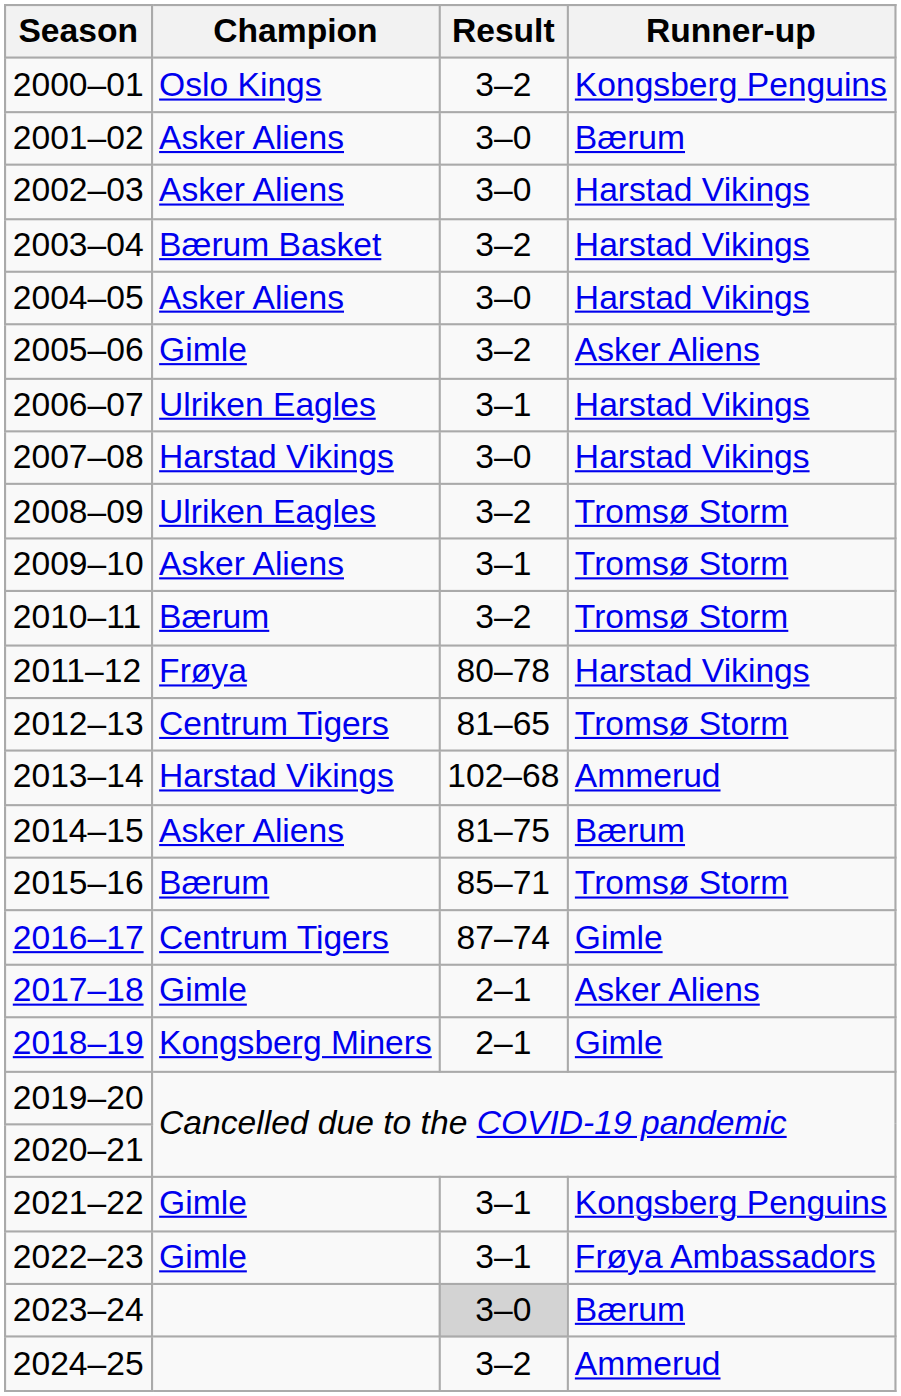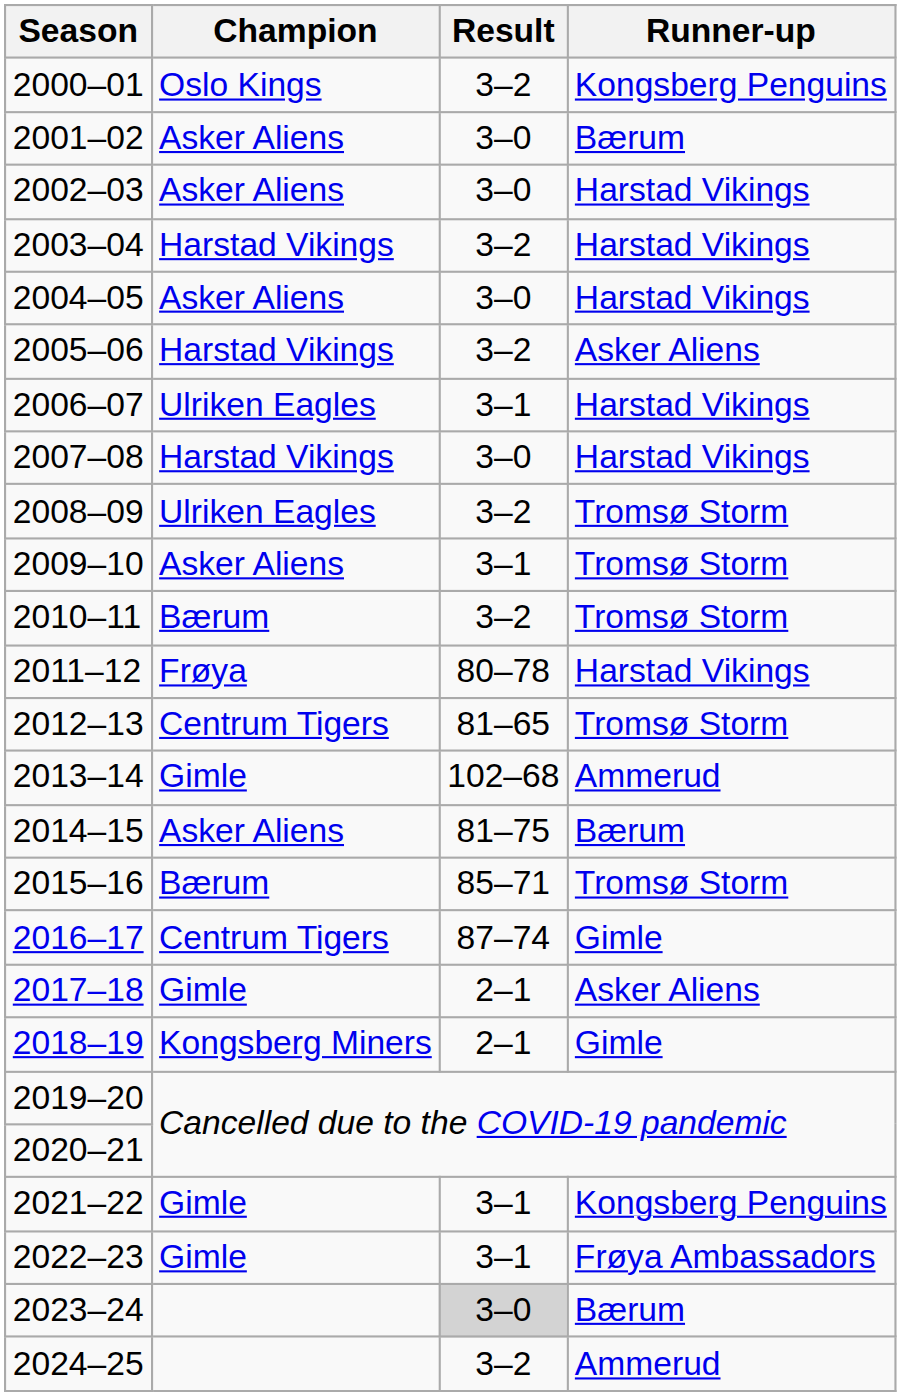 <table class="wikitable">
 <tr>
 <th>Season</th>
 <th>Champion</th>
 <th>Result</th>
 <th>Runner-up</th>
 </tr>
 <tr>
 <td>2000–01</td>
 <td><a href='#'>Oslo Kings</a></td>
 <td align=center>3–2</td>
 <td><a href='#'>Kongsberg Penguins</a></td>
 </tr>
 <tr>
 <td>2001–02</td>
 <td><a href='#'>Asker Aliens</a></td>
 <td align=center>3–0</td>
 <td><a href='#'>Bærum</a></td>
 </tr>
 <tr>
 <td>2002–03</td>
 <td><a href='#'>Asker Aliens</a></td>
 <td align=center>3–0</td>
 <td><a href='#'>Harstad Vikings</a></td>
 </tr>
 <tr>
 <td>2003–04</td>
-<td><a href='#'>Bærum Basket</a></td>
+<td><a href='#'>Harstad Vikings</a></td>
 <td align=center>3–2</td>
 <td><a href='#'>Harstad Vikings</a></td>
 </tr>
 <tr>
 <td>2004–05</td>
 <td><a href='#'>Asker Aliens</a></td>
 <td align=center>3–0</td>
 <td><a href='#'>Harstad Vikings</a></td>
 </tr>
 <tr>
 <td>2005–06</td>
-<td><a href='#'>Gimle</a></td>
+<td><a href='#'>Harstad Vikings</a></td>
 <td align=center>3–2</td>
 <td><a href='#'>Asker Aliens</a></td>
 </tr>
 <tr>
 <td>2006–07</td>
 <td><a href='#'>Ulriken Eagles</a></td>
 <td align=center>3–1</td>
 <td><a href='#'>Harstad Vikings</a></td>
 </tr>
 <tr>
 <td>2007–08</td>
 <td><a href='#'>Harstad Vikings</a></td>
 <td align=center>3–0</td>
 <td><a href='#'>Harstad Vikings</a></td>
 </tr>
 <tr>
 <td>2008–09</td>
 <td><a href='#'>Ulriken Eagles</a></td>
 <td align=center>3–2</td>
 <td><a href='#'>Tromsø Storm</a></td>
 </tr>
 <tr>
 <td>2009–10</td>
 <td><a href='#'>Asker Aliens</a></td>
 <td align=center>3–1</td>
 <td><a href='#'>Tromsø Storm</a></td>
 </tr>
 <tr>
 <td>2010–11</td>
 <td><a href='#'>Bærum</a></td>
 <td align="center">3–2</td>
 <td><a href='#'>Tromsø Storm</a></td>
 </tr>
 <tr>
 <td>2011–12</td>
 <td><a href='#'>Frøya</a></td>
 <td align="center">80–78</td>
 <td><a href='#'>Harstad Vikings</a></td>
 </tr>
 <tr>
 <td>2012–13</td>
 <td><a href='#'>Centrum Tigers</a></td>
 <td align="center">81–65</td>
 <td><a href='#'>Tromsø Storm</a></td>
 </tr>
 <tr>
 <td>2013–14</td>
-<td><a href='#'>Harstad Vikings</a></td>
+<td><a href='#'>Gimle</a></td>
 <td align=center>102–68</td>
 <td><a href='#'>Ammerud</a></td>
 </tr>
 <tr>
 <td>2014–15</td>
 <td><a href='#'>Asker Aliens</a></td>
 <td align=center>81–75</td>
 <td><a href='#'>Bærum</a></td>
 </tr>
 <tr>
 <td>2015–16</td>
 <td><a href='#'>Bærum</a></td>
 <td align=center>85–71</td>
 <td><a href='#'>Tromsø Storm</a></td>
 </tr>
 <tr>
 <td><a href='#'>2016–17</a></td>
 <td><a href='#'>Centrum Tigers</a></td>
 <td align=center>87–74</td>
 <td><a href='#'>Gimle</a></td>
 </tr>
 <tr>
 <td><a href='#'>2017–18</a></td>
 <td><a href='#'>Gimle</a></td>
 <td align=center>2–1</td>
 <td><a href='#'>Asker Aliens</a></td>
 </tr>
 <tr>
 <td><a href='#'>2018–19</a></td>
 <td><a href='#'>Kongsberg Miners</a></td>
 <td align=center>2–1</td>
 <td><a href='#'>Gimle</a></td>
 </tr>
 <tr>
 <td>2019–20</td>
 <td colspan="3" rowspan="2"><em>Cancelled due to the <a href='#'>COVID-19 pandemic</a></em></td>
 </tr>
 <tr>
 <td>2020–21</td>
 </tr>
 <tr>
 <td>2021–22</td>
 <td><a href='#'>Gimle</a></td>
 <td align="center">3–1</td>
 <td><a href='#'>Kongsberg Penguins</a></td>
 </tr>
 <tr>
 <td>2022–23</td>
 <td><a href='#'>Gimle</a></td>
 <td align="center">3–1</td>
 <td><a href='#'>Frøya Ambassadors</a></td>
 </tr>
 <tr>
 <td>2023–24</td>
 <td></td>
 <td align="center" style="background: lightgrey;">3–0</td>
 <td><a href='#'>Bærum</a></td>
 </tr>
 <tr>
 <td>2024–25</td>
 <td></td>
 <td align=center>3–2</td>
 <td><a href='#'>Ammerud</a></td>
 </tr>
 </table>
